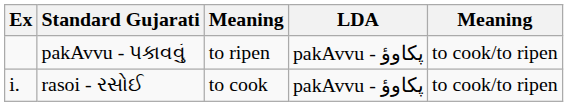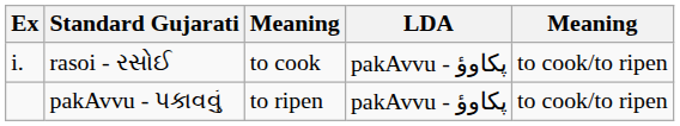 <table class="wikitable">
 <tr>
 <th>Ex</th>
 <th>Standard Gujarati</th>
 <th>Meaning</th>
 <th>LDA</th>
 <th>Meaning</th>
 </tr>
 <tr>
+<td>i.</td>
+<td>rasoi - રસોઈ</td>
+<td>to cook</td>
+<td>pakAvvu - پکاوؤ</td>
+<td>to cook/to ripen</td>
+</tr>
+<tr>
 <td></td>
 <td>pakAvvu - પકાવવું</td>
 <td>to ripen</td>
 <td>pakAvvu - پکاوؤ</td>
 <td>to cook/to ripen</td>
 </tr>
-<tr>
-<td>i.</td>
-<td>rasoi - રસોઈ</td>
-<td>to cook</td>
-<td>pakAvvu - پکاوؤ</td>
-<td>to cook/to ripen</td>
-</tr>
 </table>
